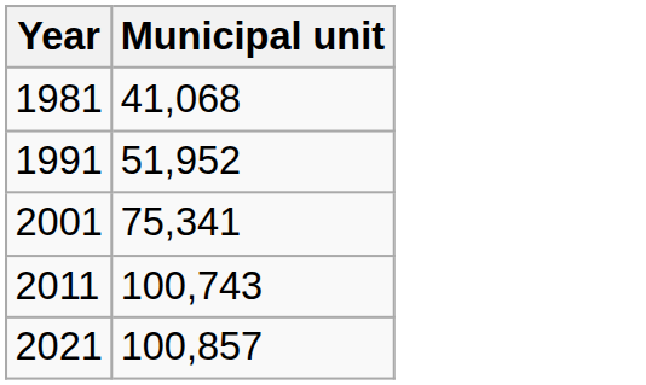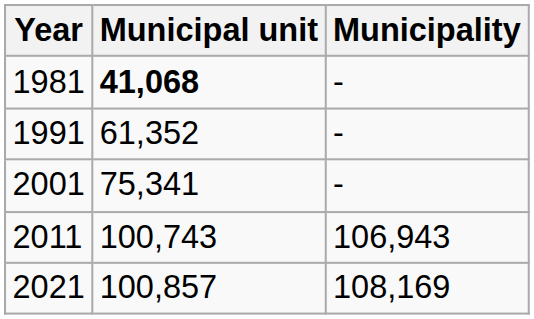 <table class=wikitable>
 <tr>
 <th>Year</th>
 <th>Municipal unit</th>
+<th>Municipality</th>
 </tr>
 <tr>
 <td>1981</td>
-<td>41,068</td>
+<td><strong>41,068</strong></td>
+<td>-</td>
 </tr>
 <tr>
 <td>1991</td>
-<td>51,952</td>
+<td>61,352</td>
+<td>-</td>
 </tr>
 <tr>
 <td>2001</td>
 <td>75,341</td>
+<td>-</td>
 </tr>
 <tr>
 <td>2011</td>
 <td>100,743</td>
+<td>106,943</td>
 </tr>
 <tr>
 <td>2021</td>
 <td>100,857</td>
+<td>108,169</td>
 </tr>
 </table>
